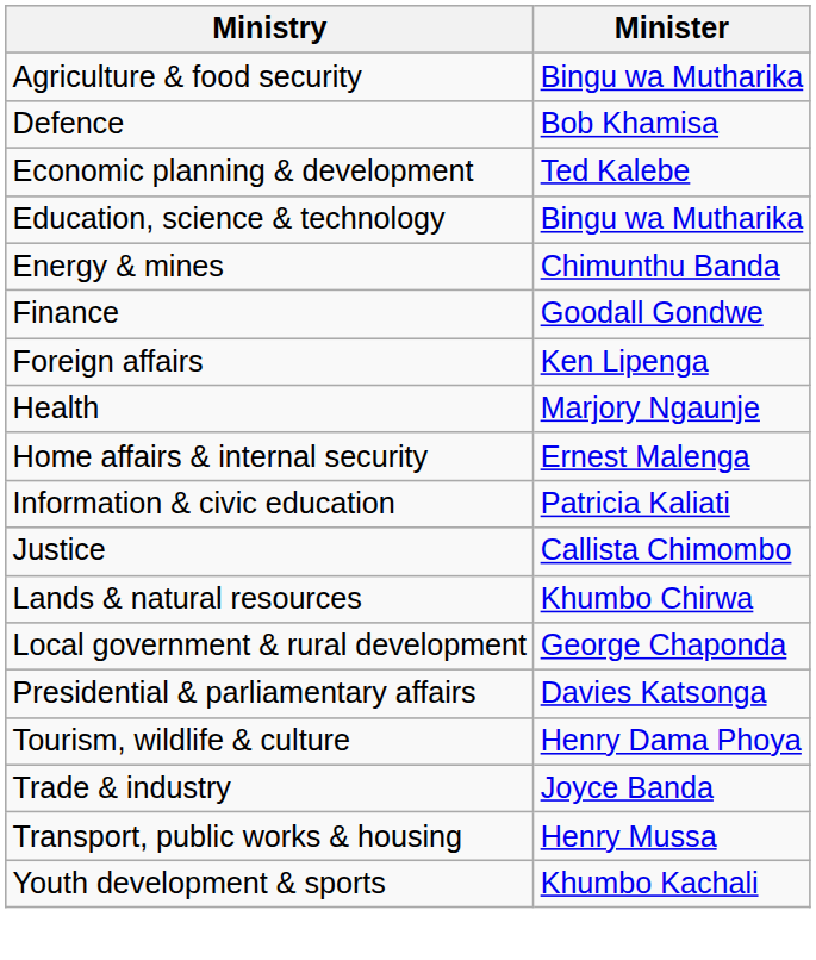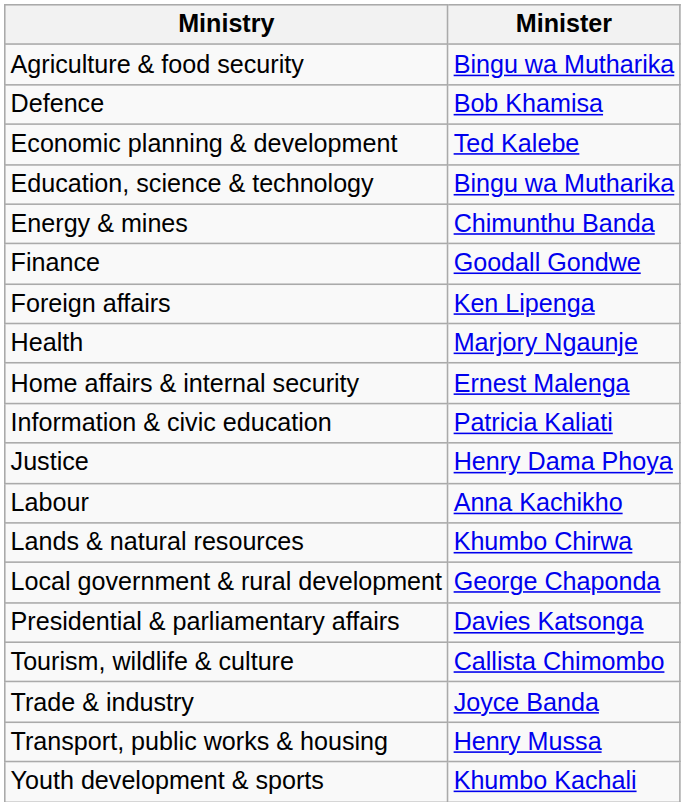 <table class=wikitable>
 <tr>
 <th>Ministry</th>
 <th>Minister</th>
 </tr>
 <tr>
 <td>Agriculture & food security</td>
 <td><a href='#'>Bingu wa Mutharika</a></td>
 </tr>
 <tr>
 <td>Defence</td>
 <td><a href='#'>Bob Khamisa</a></td>
 </tr>
 <tr>
 <td>Economic planning & development</td>
 <td><a href='#'>Ted Kalebe</a></td>
 </tr>
 <tr>
 <td>Education, science & technology</td>
 <td><a href='#'>Bingu wa Mutharika</a></td>
 </tr>
 <tr>
 <td>Energy & mines</td>
 <td><a href='#'>Chimunthu Banda</a></td>
 </tr>
 <tr>
 <td>Finance</td>
 <td><a href='#'>Goodall Gondwe</a></td>
 </tr>
 <tr>
 <td>Foreign affairs</td>
 <td><a href='#'>Ken Lipenga</a></td>
 </tr>
 <tr>
 <td>Health</td>
 <td><a href='#'>Marjory Ngaunje</a></td>
 </tr>
 <tr>
 <td>Home affairs & internal security</td>
 <td><a href='#'>Ernest Malenga</a></td>
 </tr>
 <tr>
 <td>Information & civic education</td>
 <td><a href='#'>Patricia Kaliati</a></td>
 </tr>
 <tr>
 <td>Justice</td>
-<td><a href='#'>Callista Chimombo</a></td>
+<td><a href='#'>Henry Dama Phoya</a></td>
+</tr>
+<tr>
+<td>Labour</td>
+<td><a href='#'>Anna Kachikho</a></td>
 </tr>
 <tr>
 <td>Lands & natural resources</td>
 <td><a href='#'>Khumbo Chirwa</a></td>
 </tr>
 <tr>
 <td>Local government & rural development</td>
 <td><a href='#'>George Chaponda</a></td>
 </tr>
 <tr>
 <td>Presidential & parliamentary affairs</td>
 <td><a href='#'>Davies Katsonga</a></td>
 </tr>
 <tr>
 <td>Tourism, wildlife & culture</td>
-<td><a href='#'>Henry Dama Phoya</a></td>
+<td><a href='#'>Callista Chimombo</a></td>
 </tr>
 <tr>
 <td>Trade & industry</td>
 <td><a href='#'>Joyce Banda</a></td>
 </tr>
 <tr>
 <td>Transport, public works & housing</td>
 <td><a href='#'>Henry Mussa</a></td>
 </tr>
 <tr>
 <td>Youth development & sports</td>
 <td><a href='#'>Khumbo Kachali</a></td>
 </tr>
 </table>
